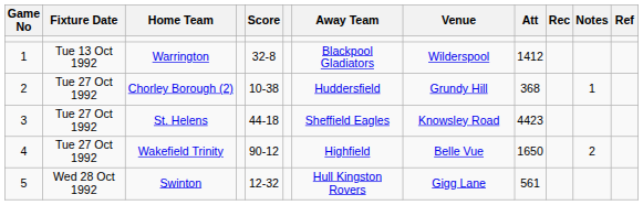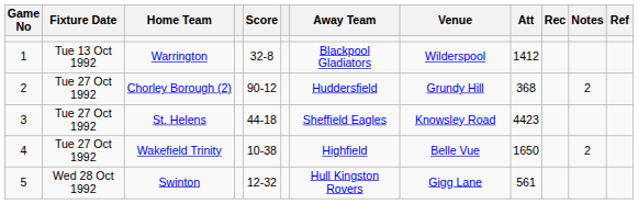 <table class="wikitable" style="text-align:center;">
 <tr>
 <th width=10 abbr="No">Game No</th>
 <th width=110 abbr="Date">Fixture Date</th>
 <th width=150 abbr="Home Team">Home Team</th>
 <th width=5 abbr="space"></th>
 <th width=20 abbr="Score">Score</th>
 <th width=5 abbr="space"></th>
 <th width=150 abbr="Away Team">Away Team</th>
 <th width=150 abbr="Venue">Venue</th>
 <th width=30 abbr="Att">Att</th>
 <th width=30 abbr="Rec">Rec</th>
 <th width=20 abbr="Notes">Notes</th>
 <th width=30 abbr="Ref">Ref</th>
 </tr>
 <tr>
 <td></td>
 <td></td>
 <td></td>
 <td></td>
 <td></td>
 <td></td>
 <td></td>
 <td></td>
 <td></td>
 <td></td>
 <td></td>
 <td></td>
 </tr>
 <tr>
 <td>1</td>
 <td>Tue 13 Oct 1992</td>
 <td><a href='#'>Warrington</a></td>
 <td></td>
 <td>32-8</td>
 <td></td>
 <td><a href='#'>Blackpool Gladiators</a></td>
 <td><a href='#'>Wilderspool</a></td>
 <td>1412</td>
 <td></td>
 <td></td>
 <td></td>
 </tr>
 <tr>
 <td>2</td>
 <td>Tue 27 Oct 1992</td>
 <td><a href='#'>Chorley Borough (2)</a></td>
 <td></td>
-<td>10-38</td>
+<td>90-12</td>
 <td></td>
 <td><a href='#'>Huddersfield</a></td>
 <td><a href='#'>Grundy Hill</a></td>
 <td>368</td>
 <td></td>
-<td>1</td>
+<td>2</td>
 <td></td>
 </tr>
 <tr>
 <td>3</td>
 <td>Tue 27 Oct 1992</td>
 <td><a href='#'>St. Helens</a></td>
 <td></td>
 <td>44-18</td>
 <td></td>
 <td><a href='#'>Sheffield Eagles</a></td>
 <td><a href='#'>Knowsley Road</a></td>
 <td>4423</td>
 <td></td>
 <td></td>
 <td></td>
 </tr>
 <tr>
 <td>4</td>
 <td>Tue 27 Oct 1992</td>
 <td><a href='#'>Wakefield Trinity</a></td>
 <td></td>
-<td>90-12</td>
+<td>10-38</td>
 <td></td>
 <td><a href='#'>Highfield</a></td>
 <td><a href='#'>Belle Vue</a></td>
 <td>1650</td>
 <td></td>
 <td>2</td>
 <td></td>
 </tr>
 <tr>
 <td>5</td>
 <td>Wed 28 Oct 1992</td>
 <td><a href='#'>Swinton</a></td>
 <td></td>
 <td>12-32</td>
 <td></td>
 <td><a href='#'>Hull Kingston Rovers</a></td>
 <td><a href='#'>Gigg Lane</a></td>
 <td>561</td>
 <td></td>
 <td></td>
 <td></td>
 </tr>
 </table>
